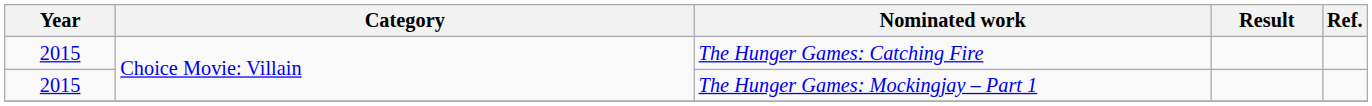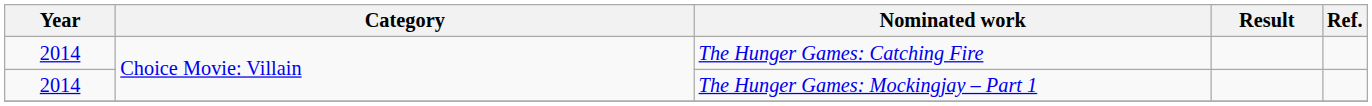 <table class=wikitable>
 <tr>
 <th scope="col" style="width:5em;">Year</th>
 <th scope="col" style="width:28em;">Category</th>
 <th scope="col" style="width:25em;">Nominated work</th>
 <th scope="col" style="width:5em;">Result</th>
 <th>Ref.</th>
 </tr>
 <tr>
-<td style="text-align:center;"><a href='#'>2015</a></td>
+<td style="text-align:center;"><a href='#'>2014</a></td>
 <td rowspan="2"><a href='#'>Choice Movie: Villain</a></td>
 <td><em><a href='#'>The Hunger Games: Catching Fire</a></em></td>
 <td></td>
 <td align="center"></td>
 </tr>
 <tr>
-<td style="text-align:center;"><a href='#'>2015</a></td>
+<td style="text-align:center;"><a href='#'>2014</a></td>
 <td><em><a href='#'>The Hunger Games: Mockingjay – Part 1</a></em></td>
 <td></td>
 <td align="center"></td>
 </tr>
 <tr>
 </tr>
 </table>
